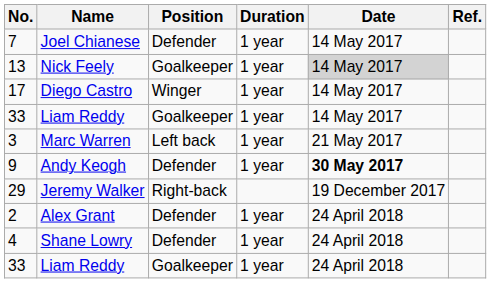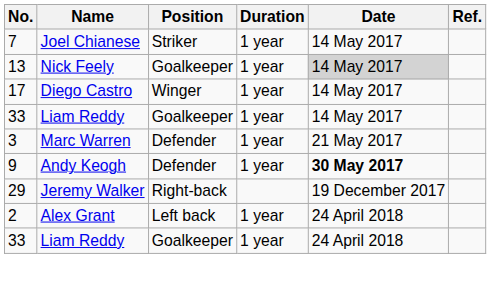 <table class="wikitable">
 <tr>
 <th>No.</th>
 <th>Name</th>
 <th>Position</th>
 <th>Duration</th>
 <th>Date</th>
 <th>Ref.</th>
 </tr>
 <tr>
 <td>7</td>
 <td><a href='#'>Joel Chianese</a></td>
-<td>Defender</td>
+<td>Striker</td>
 <td>1 year</td>
 <td>14 May 2017</td>
 <td><br></td>
 </tr>
 <tr>
 <td>13</td>
 <td><a href='#'>Nick Feely</a></td>
 <td>Goalkeeper</td>
 <td>1 year</td>
 <td style="background: lightgrey;">14 May 2017</td>
 <td></td>
 </tr>
 <tr>
 <td>17</td>
 <td> <a href='#'>Diego Castro</a></td>
 <td>Winger</td>
 <td>1 year</td>
 <td>14 May 2017</td>
 <td></td>
 </tr>
 <tr>
 <td>33</td>
 <td><a href='#'>Liam Reddy</a></td>
 <td>Goalkeeper</td>
 <td>1 year</td>
 <td>14 May 2017</td>
 <td></td>
 </tr>
 <tr>
 <td>3</td>
 <td><a href='#'>Marc Warren</a></td>
-<td>Left back</td>
+<td>Defender</td>
 <td>1 year</td>
 <td>21 May 2017</td>
 <td></td>
 </tr>
 <tr>
 <td>9</td>
 <td> <a href='#'>Andy Keogh</a></td>
 <td>Defender</td>
 <td>1 year</td>
 <td><strong>30 May 2017</strong></td>
 <td></td>
 </tr>
 <tr>
 <td>29</td>
 <td><a href='#'>Jeremy Walker</a></td>
 <td>Right-back</td>
 <td></td>
 <td>19 December 2017</td>
 <td></td>
 </tr>
 <tr>
 <td>2</td>
 <td><a href='#'>Alex Grant</a></td>
-<td>Defender</td>
-<td>1 year</td>
-<td>24 April 2018</td>
-<td></td>
-</tr>
-<tr>
-<td>4</td>
-<td><a href='#'>Shane Lowry</a></td>
-<td>Defender</td>
+<td>Left back</td>
 <td>1 year</td>
 <td>24 April 2018</td>
 <td></td>
 </tr>
 <tr>
 <td>33</td>
 <td><a href='#'>Liam Reddy</a></td>
 <td>Goalkeeper</td>
 <td>1 year</td>
 <td>24 April 2018</td>
 <td></td>
 </tr>
 </table>
